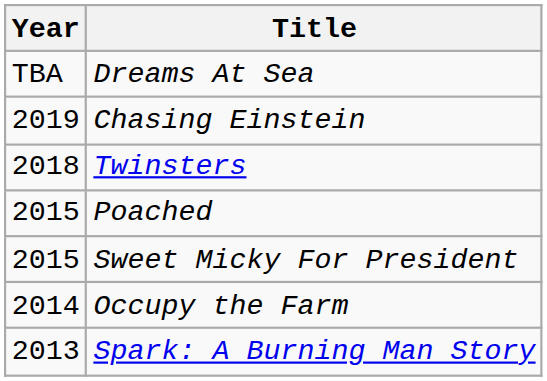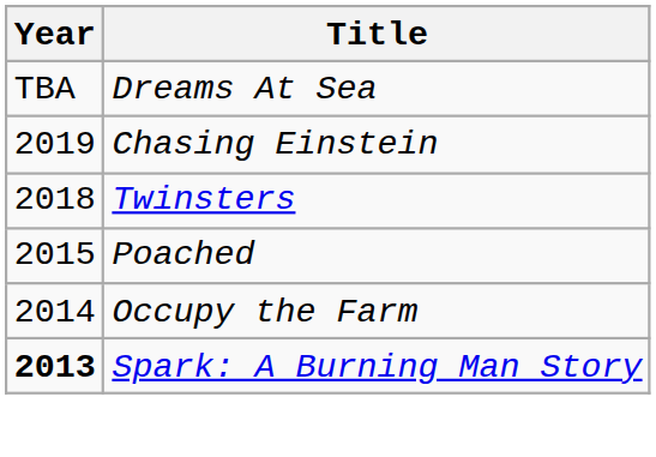 <table class="wikitable sortable">
 <tr>
 <th>Year</th>
 <th>Title</th>
 </tr>
 <tr>
 <td>TBA</td>
 <td><em>Dreams At Sea</em></td>
 </tr>
 <tr>
 <td>2019</td>
 <td><em>Chasing Einstein</em></td>
 </tr>
 <tr>
 <td>2018</td>
 <td><em><a href='#'>Twinsters</a></em></td>
 </tr>
 <tr>
 <td>2015</td>
 <td><em>Poached</em></td>
 </tr>
 <tr>
-<td>2015</td>
-<td><em>Sweet Micky For President</em></td>
-</tr>
-<tr>
 <td>2014</td>
 <td><em>Occupy the Farm</em></td>
 </tr>
 <tr>
-<td>2013</td>
+<td><strong>2013</strong></td>
 <td><em><a href='#'>Spark: A Burning Man Story</a></em></td>
 </tr>
 </table>
